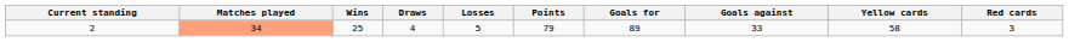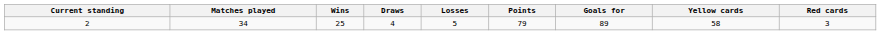 <table class="wikitable" style="width:100%; font-size:85%;">
 <tr>
 <th align=center>Current standing</th>
 <th align=center>Matches played</th>
 <th align=center>Wins</th>
 <th align=center>Draws</th>
 <th align=center>Losses</th>
 <th align=center>Points</th>
 <th align=center>Goals for<br></th>
-<th align=center>Goals against<br></th>
 <th align=center>Yellow cards<br></th>
 <th align=center>Red cards<br> </th>
 </tr>
 <tr>
 <td align=center>2</td>
-<td align=center style="background: lightsalmon;">34</td>
+<td align=center>34</td>
 <td align=center>25</td>
 <td align=center>4</td>
 <td align=center>5</td>
 <td align=center>79</td>
 <td align=center>89</td>
-<td align=center>33</td>
 <td align=center>58</td>
 <td align=center>3</td>
 </tr>
 </table>
